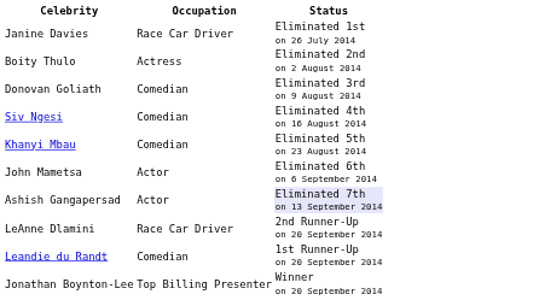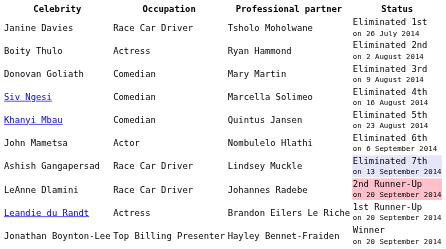 <table>
 <tr>
 <th><br>Celebrity</th>
 <th><br>Occupation</th>
+<th><br>Professional partner</th>
 <th><br>Status</th>
 </tr>
 <tr>
 <td>Janine Davies</td>
 <td>Race Car Driver</td>
+<td>Tsholo Moholwane</td>
 <td>Eliminated 1st<br><small>on 26 July 2014</small></td>
 </tr>
 <tr>
 <td>Boity Thulo</td>
 <td>Actress</td>
+<td>Ryan Hammond</td>
 <td>Eliminated 2nd<br><small>on 2 August 2014</small></td>
 </tr>
 <tr>
 <td>Donovan Goliath</td>
 <td>Comedian</td>
+<td>Mary Martin</td>
 <td>Eliminated 3rd<br><small>on 9 August 2014</small></td>
 </tr>
 <tr>
 <td><a href='#'>Siv Ngesi</a></td>
 <td>Comedian</td>
+<td>Marcella Solimeo</td>
 <td>Eliminated 4th<br><small>on 16 August 2014</small></td>
 </tr>
 <tr>
 <td><a href='#'>Khanyi Mbau</a></td>
 <td>Comedian</td>
+<td>Quintus Jansen</td>
 <td>Eliminated 5th<br><small>on 23 August 2014</small></td>
 </tr>
 <tr>
 <td>John Mametsa</td>
 <td>Actor</td>
+<td>Nombulelo Hlathi</td>
 <td>Eliminated 6th<br><small>on 6 September 2014</small></td>
 </tr>
 <tr>
 <td>Ashish Gangapersad</td>
-<td>Actor</td>
+<td>Race Car Driver</td>
+<td>Lindsey Muckle</td>
 <td style="background: lavender;">Eliminated 7th<br><small>on 13 September 2014</small></td>
 </tr>
 <tr>
 <td>LeAnne Dlamini</td>
 <td>Race Car Driver</td>
-<td>2nd Runner-Up<br><small>on 20 September 2014</small></td>
+<td>Johannes Radebe</td>
+<td style="background: pink;">2nd Runner-Up<br><small>on 20 September 2014</small></td>
 </tr>
 <tr>
 <td><a href='#'>Leandie du Randt</a></td>
-<td>Comedian</td>
+<td>Actress</td>
+<td>Brandon Eilers Le Riche</td>
 <td>1st Runner-Up<br><small>on 20 September 2014</small></td>
 </tr>
 <tr>
 <td>Jonathan Boynton-Lee</td>
 <td>Top Billing Presenter</td>
+<td>Hayley Bennet-Fraiden</td>
 <td>Winner<br><small>on 20 September 2014</small></td>
 </tr>
 </table>
